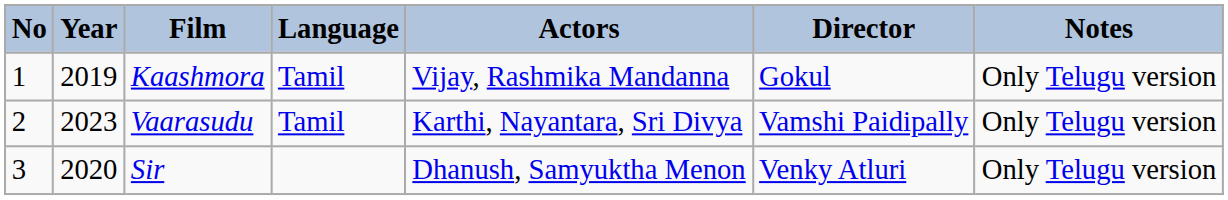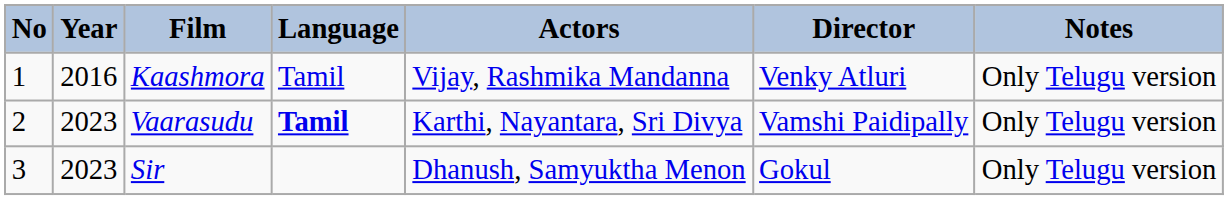 <table class="wikitable" style="font-size:90%">
 <tr style="text-align:center;">
 <th style="text-align:center; background:#b0c4de;">No</th>
 <th style="text-align:center; background:#b0c4de;">Year</th>
 <th style="text-align:center; background:#b0c4de;">Film</th>
 <th style="text-align:center; background:#b0c4de;">Language</th>
 <th style="text-align:center; background:#b0c4de;">Actors</th>
 <th style="text-align:center; background:#b0c4de;">Director</th>
 <th style="text-align:center; background:#b0c4de;">Notes</th>
 </tr>
 <tr>
 <td>1</td>
-<td>2019</td>
+<td>2016</td>
 <td><em><a href='#'>Kaashmora</a></em></td>
 <td><a href='#'>Tamil</a></td>
 <td><a href='#'>Vijay</a>, <a href='#'>Rashmika Mandanna</a></td>
-<td><a href='#'>Gokul</a></td>
+<td><a href='#'>Venky Atluri</a></td>
 <td>Only <a href='#'>Telugu</a> version</td>
 </tr>
 <tr>
 <td>2</td>
 <td>2023</td>
 <td><em><a href='#'>Vaarasudu</a></em></td>
-<td><a href='#'>Tamil</a></td>
+<td><strong><a href='#'>Tamil</a></strong></td>
 <td><a href='#'>Karthi</a>, <a href='#'>Nayantara</a>, <a href='#'>Sri Divya</a></td>
 <td><a href='#'>Vamshi Paidipally</a></td>
 <td>Only <a href='#'>Telugu</a> version</td>
 </tr>
 <tr>
 <td>3</td>
-<td>2020</td>
+<td>2023</td>
 <td><em><a href='#'>Sir</a></em></td>
 <td></td>
 <td><a href='#'>Dhanush</a>, <a href='#'>Samyuktha Menon</a></td>
-<td><a href='#'>Venky Atluri</a></td>
+<td><a href='#'>Gokul</a></td>
 <td>Only <a href='#'>Telugu</a> version</td>
 </tr>
 </table>
